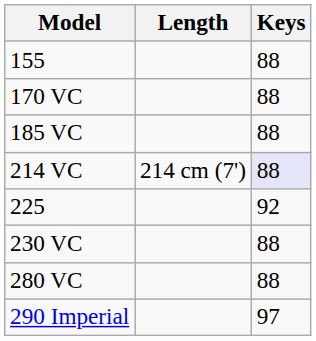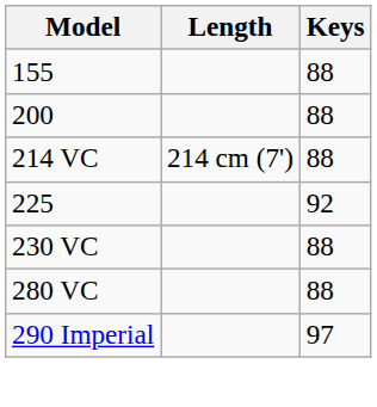 <table class="wikitable">
 <tr>
 <th valign="top" align="left">Model</th>
 <th valign="top" align="left">Length</th>
 <th valign="top" align="left">Keys</th>
 </tr>
 <tr>
 <td valign="top" align="left">155</td>
 <td valign="top" align="left"></td>
 <td valign="top" align="left">88</td>
 </tr>
 <tr>
-<td valign="top" align="left">170 VC</td>
-<td valign="top" align="left"></td>
-<td valign="top" align="left">88</td>
-</tr>
-<tr>
-<td valign="top" align="left">185 VC</td>
+<td valign="top" align="left">200</td>
 <td valign="top" align="left"></td>
 <td valign="top" align="left">88</td>
 </tr>
 <tr>
 <td valign="top" align="left">214 VC</td>
 <td valign="top" align="left">214 cm (7')</td>
-<td valign="top" align="left" style="background: lavender;">88</td>
+<td valign="top" align="left">88</td>
 </tr>
 <tr>
 <td valign="top" align="left">225</td>
 <td valign="top" align="left"></td>
 <td valign="top" align="left">92</td>
 </tr>
 <tr>
 <td valign="top" align="left">230 VC</td>
 <td valign="top" align="left"></td>
 <td valign="top" align="left">88</td>
 </tr>
 <tr>
 <td valign="top" align="left">280 VC</td>
 <td valign="top" align="left"></td>
 <td valign="top" align="left">88</td>
 </tr>
 <tr>
 <td valign="top" align="left"><a href='#'>290 Imperial</a></td>
 <td valign="top" align="left"></td>
 <td valign="top" align="left">97</td>
 </tr>
 </table>
